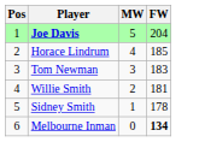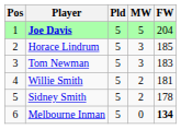 <table class="wikitable" style="text-align: center;">
 <tr>
 <th>Pos</th>
 <th>Player</th>
+<th>Pld</th>
 <th>MW</th>
 <th>FW</th>
 </tr>
 <tr style="background:#aaffaa;">
 <td>1</td>
 <td style="text-align:left;"> <strong><a href='#'>Joe Davis</a></strong></td>
 <td>5</td>
+<td>5</td>
 <td>204</td>
 </tr>
 <tr>
 <td>2</td>
 <td style="text-align:left;"> <a href='#'>Horace Lindrum</a></td>
-<td>4</td>
+<td>5</td>
+<td>3</td>
 <td>185</td>
 </tr>
 <tr>
 <td>3</td>
 <td style="text-align:left;"> <a href='#'>Tom Newman</a></td>
+<td>5</td>
 <td>3</td>
 <td>183</td>
 </tr>
 <tr>
 <td>4</td>
 <td style="text-align:left;"> <a href='#'>Willie Smith</a></td>
+<td>5</td>
 <td>2</td>
 <td>181</td>
 </tr>
 <tr>
 <td>5</td>
 <td style="text-align:left;"> <a href='#'>Sidney Smith</a></td>
-<td>1</td>
+<td>5</td>
+<td>2</td>
 <td>178</td>
 </tr>
 <tr>
 <td>6</td>
 <td style="text-align:left;"> <a href='#'>Melbourne Inman</a></td>
+<td>5</td>
 <td>0</td>
 <td><strong>134</strong></td>
 </tr>
 </table>
